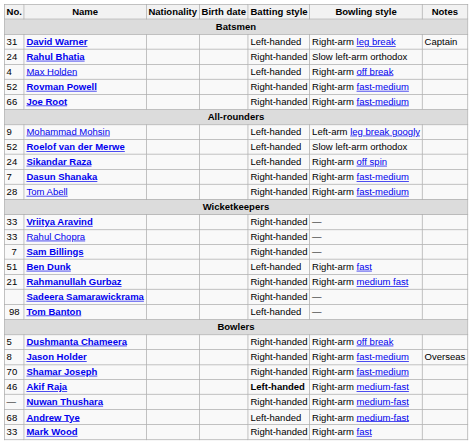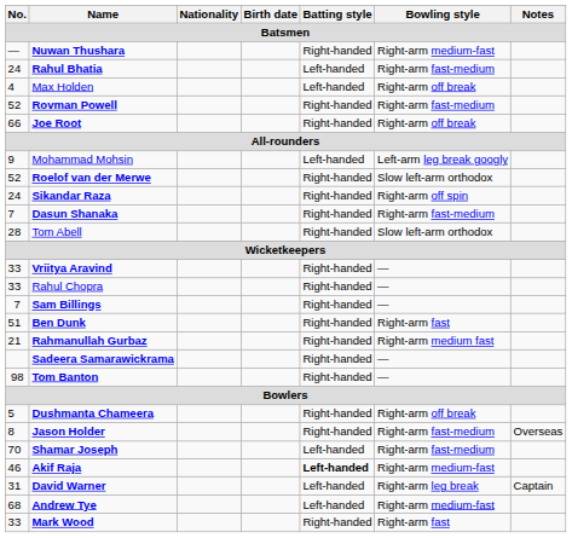 <table class="wikitable"  style="font-size:85%;">
 <tr>
 <th>No.</th>
 <th>Name</th>
 <th>Nationality</th>
 <th>Birth date</th>
 <th>Batting style</th>
 <th>Bowling style</th>
 <th>Notes</th>
 </tr>
 <tr>
 <th colspan="7" style="background:#dcdcdc; text-align:center;">Batsmen</th>
 </tr>
 <tr>
-<td>31</td>
-<td><strong><a href='#'>David Warner</a></strong></td>
+<td>—</td>
+<td><strong><a href='#'>Nuwan Thushara</a></strong></td>
 <td></td>
 <td></td>
-<td>Left-handed</td>
-<td>Right-arm <a href='#'>leg break</a></td>
-<td>Captain</td>
+<td>Right-handed</td>
+<td>Right-arm <a href='#'>medium-fast</a></td>
+<td></td>
 </tr>
 <tr>
 <td>24</td>
 <td><strong><a href='#'>Rahul Bhatia</a></strong></td>
 <td></td>
 <td></td>
-<td>Right-handed</td>
-<td>Slow left-arm orthodox</td>
+<td>Left-handed</td>
+<td>Right-arm <a href='#'>fast-medium</a></td>
 <td></td>
 </tr>
 <tr>
 <td>4</td>
 <td><a href='#'>Max Holden</a></td>
 <td></td>
 <td></td>
 <td>Left-handed</td>
 <td>Right-arm <a href='#'>off break</a></td>
 <td></td>
 </tr>
 <tr>
 <td>52</td>
 <td><strong><a href='#'>Rovman Powell</a></strong></td>
 <td></td>
 <td></td>
 <td>Right-handed</td>
 <td>Right-arm <a href='#'>fast-medium</a></td>
 <td></td>
 </tr>
 <tr>
 <td>66</td>
 <td><strong><a href='#'>Joe Root</a></strong></td>
 <td></td>
 <td></td>
 <td>Right-handed</td>
-<td>Right-arm <a href='#'>fast-medium</a></td>
+<td>Right-arm <a href='#'>off break</a></td>
 <td></td>
 </tr>
 <tr>
 <th colspan="7" style="background: #DCDCDC" align=centre>All-rounders</th>
 </tr>
 <tr>
 <td>9</td>
 <td><a href='#'>Mohammad Mohsin</a></td>
 <td></td>
 <td></td>
 <td>Left-handed</td>
 <td>Left-arm <a href='#'>leg break googly</a></td>
 <td></td>
 </tr>
 <tr>
 <td>52</td>
 <td><strong><a href='#'>Roelof van der Merwe</a></strong></td>
 <td></td>
 <td></td>
-<td>Left-handed</td>
+<td>Right-handed</td>
 <td>Slow left-arm orthodox</td>
 <td></td>
 </tr>
 <tr>
 <td>24</td>
 <td><strong><a href='#'>Sikandar Raza</a></strong></td>
 <td></td>
 <td></td>
-<td>Left-handed</td>
+<td>Right-handed</td>
 <td>Right-arm <a href='#'>off spin</a></td>
 <td></td>
 </tr>
 <tr>
 <td>7</td>
 <td><strong><a href='#'>Dasun Shanaka</a></strong></td>
 <td></td>
 <td></td>
 <td>Right-handed</td>
 <td>Right-arm <a href='#'>fast-medium</a></td>
 <td></td>
 </tr>
 <tr>
 <td>28</td>
 <td><a href='#'>Tom Abell</a></td>
 <td></td>
 <td></td>
 <td>Right-handed</td>
-<td>Right-arm <a href='#'>fast-medium</a></td>
+<td>Slow left-arm orthodox</td>
 <td></td>
 </tr>
 <tr>
 <th colspan="7" style="background: #DCDCDC" align=centre>Wicketkeepers</th>
 </tr>
 <tr>
 <td>33</td>
 <td><strong><a href='#'>Vriitya Aravind</a></strong></td>
 <td></td>
 <td></td>
 <td>Right-handed</td>
 <td>—</td>
 <td></td>
 </tr>
 <tr>
 <td>33</td>
 <td><a href='#'>Rahul Chopra</a></td>
 <td></td>
 <td></td>
 <td>Right-handed</td>
 <td>—</td>
 <td></td>
 </tr>
 <tr>
 <td style="text-align:center">7</td>
 <td><strong><a href='#'>Sam Billings</a></strong></td>
 <td></td>
 <td></td>
 <td>Right-handed</td>
 <td>—</td>
 <td></td>
 </tr>
 <tr>
 <td>51</td>
 <td><strong><a href='#'>Ben Dunk</a></strong></td>
 <td></td>
 <td></td>
-<td>Left-handed</td>
+<td>Right-handed</td>
 <td>Right-arm <a href='#'>fast</a></td>
 <td></td>
 </tr>
 <tr>
 <td>21</td>
 <td><strong><a href='#'>Rahmanullah Gurbaz</a></strong></td>
 <td></td>
 <td></td>
 <td>Right-handed</td>
 <td>Right-arm <a href='#'>medium fast</a></td>
 <td></td>
 </tr>
 <tr>
 <td></td>
 <td><strong><a href='#'>Sadeera Samarawickrama</a></strong></td>
 <td></td>
 <td></td>
 <td>Right-handed</td>
 <td>—</td>
 <td></td>
 </tr>
 <tr>
 <td style="text-align:center">98</td>
 <td><strong><a href='#'>Tom Banton</a></strong></td>
 <td></td>
 <td></td>
-<td>Left-handed</td>
+<td>Right-handed</td>
 <td>—</td>
 <td></td>
 </tr>
 <tr>
 <th colspan="7" style="background: #DCDCDC" align=centre>Bowlers</th>
 </tr>
 <tr>
 <td>5</td>
 <td><strong><a href='#'>Dushmanta Chameera</a></strong></td>
 <td></td>
 <td></td>
 <td>Right-handed</td>
 <td>Right-arm <a href='#'>off break</a></td>
 <td></td>
 </tr>
 <tr>
 <td>8</td>
 <td><strong><a href='#'>Jason Holder</a></strong></td>
 <td></td>
 <td></td>
 <td>Right-handed</td>
 <td>Right-arm <a href='#'>fast-medium</a></td>
 <td>Overseas</td>
 </tr>
 <tr>
 <td>70</td>
 <td><strong><a href='#'>Shamar Joseph</a></strong></td>
 <td></td>
 <td></td>
-<td>Right-handed</td>
+<td>Left-handed</td>
 <td>Right-arm <a href='#'>fast-medium</a></td>
 <td></td>
 </tr>
 <tr>
 <td>46</td>
 <td><strong><a href='#'>Akif Raja</a></strong></td>
 <td></td>
 <td></td>
 <td><strong>Left-handed</strong></td>
 <td>Right-arm <a href='#'>medium-fast</a></td>
 <td></td>
 </tr>
 <tr>
-<td>—</td>
-<td><strong><a href='#'>Nuwan Thushara</a></strong></td>
+<td>31</td>
+<td><strong><a href='#'>David Warner</a></strong></td>
 <td></td>
 <td></td>
-<td>Right-handed</td>
-<td>Right-arm <a href='#'>medium-fast</a></td>
-<td></td>
+<td>Left-handed</td>
+<td>Right-arm <a href='#'>leg break</a></td>
+<td>Captain</td>
 </tr>
 <tr>
 <td>68</td>
 <td><strong><a href='#'>Andrew Tye</a></strong></td>
 <td></td>
 <td></td>
 <td>Left-handed</td>
 <td>Right-arm <a href='#'>medium-fast</a></td>
 <td></td>
 </tr>
 <tr>
 <td>33</td>
 <td><strong><a href='#'>Mark Wood</a></strong></td>
 <td></td>
 <td></td>
 <td>Right-handed</td>
 <td>Right-arm <a href='#'>fast</a></td>
 <td></td>
 </tr>
 </table>
